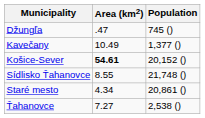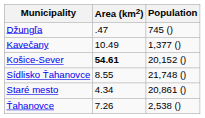 <table class="wikitable sortable">
 <tr>
 <th>Municipality</th>
 <th>Area (km<sup>2</sup>)</th>
 <th>Population</th>
 </tr>
 <tr>
 <td><a href='#'>Džungľa</a></td>
 <td>.47</td>
 <td>745 ()</td>
 </tr>
 <tr>
 <td><a href='#'>Kavečany</a></td>
 <td>10.49</td>
 <td>1,377 ()</td>
 </tr>
 <tr>
 <td><a href='#'>Košice-Sever</a></td>
 <td><strong>54.61</strong></td>
 <td>20,152 ()</td>
 </tr>
 <tr>
 <td><a href='#'>Sídlisko Ťahanovce</a></td>
 <td>8.55</td>
 <td>21,748 ()</td>
 </tr>
 <tr>
 <td><a href='#'>Staré mesto</a></td>
 <td>4.34</td>
 <td>20,861 ()</td>
 </tr>
 <tr>
 <td><a href='#'>Ťahanovce</a></td>
-<td>7.27</td>
+<td>7.26</td>
 <td>2,538 ()</td>
 </tr>
 </table>
